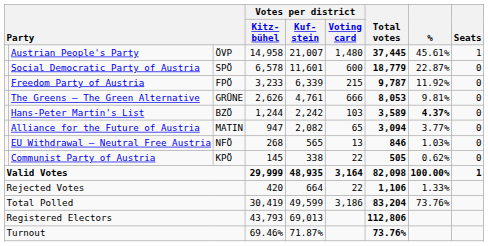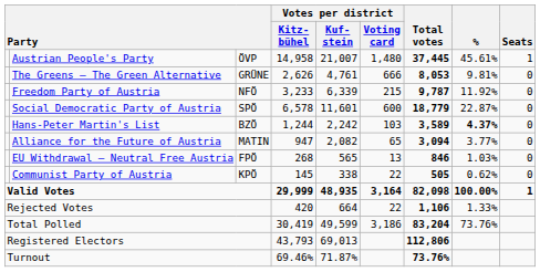 <table class="wikitable" border="1" style="text-align:right;">
 <tr>
 <th style="text-align:left;" valign=bottom rowspan=2 colspan=3>Party</th>
 <th colspan=3>Votes per district</th>
 <th align=center valign=bottom rowspan=2 width="50">Total<br>votes</th>
 <th align=center valign=bottom rowspan=2 width="50">%</th>
 <th align=center valign=bottom rowspan=2>Seats</th>
 </tr>
 <tr>
 <th align=center valign=bottom width="50"><a href='#'>Kitz-<br>bühel</a></th>
 <th align=center valign=bottom width="50"><a href='#'>Kuf-<br>stein</a></th>
 <th align=center valign=bottom width="50"><a href='#'>Voting<br>card</a></th>
 </tr>
 <tr>
 <td></td>
 <td align=left><a href='#'>Austrian People's Party</a></td>
 <td align=left>ÖVP</td>
 <td>14,958</td>
 <td>21,007</td>
 <td>1,480</td>
 <td><strong>37,445</strong></td>
 <td>45.61%</td>
 <td>1</td>
 </tr>
 <tr>
 <td></td>
-<td align=left><a href='#'>Social Democratic Party of Austria</a></td>
-<td align=left>SPÖ</td>
-<td>6,578</td>
-<td>11,601</td>
-<td>600</td>
-<td><strong>18,779</strong></td>
-<td>22.87%</td>
+<td align=left style="white-space: nowrap;"><a href='#'>The Greens – The Green Alternative</a></td>
+<td align=left>GRÜNE</td>
+<td>2,626</td>
+<td>4,761</td>
+<td>666</td>
+<td><strong>8,053</strong></td>
+<td>9.81%</td>
 <td>0</td>
 </tr>
 <tr>
 <td></td>
 <td align=left><a href='#'>Freedom Party of Austria</a></td>
-<td align=left>FPÖ</td>
+<td align=left>NFÖ</td>
 <td>3,233</td>
 <td>6,339</td>
 <td>215</td>
 <td><strong>9,787</strong></td>
 <td>11.92%</td>
 <td>0</td>
 </tr>
 <tr>
 <td></td>
-<td align=left style="white-space: nowrap;"><a href='#'>The Greens – The Green Alternative</a></td>
-<td align=left>GRÜNE</td>
-<td>2,626</td>
-<td>4,761</td>
-<td>666</td>
-<td><strong>8,053</strong></td>
-<td>9.81%</td>
+<td align=left><a href='#'>Social Democratic Party of Austria</a></td>
+<td align=left>SPÖ</td>
+<td>6,578</td>
+<td>11,601</td>
+<td>600</td>
+<td><strong>18,779</strong></td>
+<td>22.87%</td>
 <td>0</td>
 </tr>
 <tr>
 <td></td>
 <td align=left><a href='#'>Hans-Peter Martin's List</a></td>
 <td align=left>BZÖ</td>
 <td>1,244</td>
 <td>2,242</td>
 <td>103</td>
 <td><strong>3,589</strong></td>
 <td><strong>4.37%</strong></td>
 <td>0</td>
 </tr>
 <tr>
 <td></td>
 <td align=left><a href='#'>Alliance for the Future of Austria</a></td>
 <td align=left>MATIN</td>
 <td>947</td>
 <td>2,082</td>
 <td>65</td>
 <td><strong>3,094</strong></td>
 <td>3.77%</td>
 <td>0</td>
 </tr>
 <tr>
 <td></td>
 <td align=left><a href='#'>EU Withdrawal – Neutral Free Austria</a></td>
-<td align=left>NFÖ</td>
+<td align=left>FPÖ</td>
 <td>268</td>
 <td>565</td>
 <td>13</td>
 <td><strong>846</strong></td>
 <td>1.03%</td>
 <td>0</td>
 </tr>
 <tr>
 <td></td>
 <td align=left><a href='#'>Communist Party of Austria</a></td>
 <td align=left>KPÖ</td>
 <td>145</td>
 <td>338</td>
 <td>22</td>
 <td><strong>505</strong></td>
 <td>0.62%</td>
 <td>0</td>
 </tr>
 <tr style="font-weight:bold">
 <td align=left colspan=3>Valid Votes</td>
 <td>29,999</td>
 <td>48,935</td>
 <td>3,164</td>
 <td>82,098</td>
 <td>100.00%</td>
 <td>1</td>
 </tr>
 <tr>
 <td align=left colspan=3>Rejected Votes</td>
 <td>420</td>
 <td>664</td>
 <td>22</td>
 <td><strong>1,106</strong></td>
 <td>1.33%</td>
 <td></td>
 </tr>
 <tr>
 <td align=left colspan=3>Total Polled</td>
 <td>30,419</td>
 <td>49,599</td>
 <td>3,186</td>
 <td><strong>83,204</strong></td>
 <td>73.76%</td>
 <td></td>
 </tr>
 <tr>
 <td align=left colspan=3>Registered Electors</td>
 <td>43,793</td>
 <td>69,013</td>
 <td></td>
 <td><strong>112,806</strong></td>
 <td></td>
 <td></td>
 </tr>
 <tr>
 <td align=left colspan=3>Turnout</td>
 <td>69.46%</td>
 <td>71.87%</td>
 <td></td>
 <td><strong>73.76%</strong></td>
 <td></td>
 <td></td>
 </tr>
 </table>
